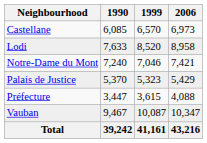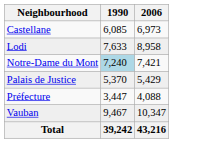 <table class="wikitable" table>
 <tr>
 <th>Neighbourhood</th>
 <th>1990</th>
-<th>1999</th>
 <th>2006</th>
 </tr>
 <tr>
 <td><a href='#'>Castellane</a></td>
 <td>6,085</td>
-<td>6,570</td>
 <td>6,973</td>
 </tr>
 <tr style="background:#efefef;">
 <td><a href='#'>Lodi</a></td>
 <td>7,633</td>
-<td>8,520</td>
 <td>8,958</td>
 </tr>
 <tr>
 <td><a href='#'>Notre-Dame du Mont</a></td>
-<td>7,240</td>
-<td>7,046</td>
+<td style="background: lightblue;">7,240</td>
 <td>7,421</td>
 </tr>
 <tr style="background:#efefef;">
 <td><a href='#'>Palais de Justice</a></td>
 <td>5,370</td>
-<td>5,323</td>
 <td>5,429</td>
 </tr>
 <tr>
 <td><a href='#'>Préfecture</a></td>
 <td>3,447</td>
-<td>3,615</td>
 <td>4,088</td>
 </tr>
 <tr style="background:#efefef;">
 <td><a href='#'>Vauban</a></td>
 <td>9,467</td>
-<td>10,087</td>
 <td>10,347</td>
 </tr>
 <tr>
 <th><strong>Total</strong></th>
 <th><strong>39,242</strong></th>
-<th><strong>41,161</strong></th>
 <th><strong>43,216</strong></th>
 </tr>
 </table>
